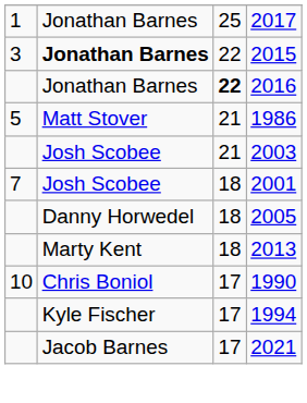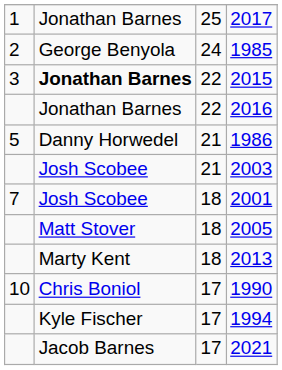 <table class="wikitable">
 <tr>
 </tr>
 <tr>
 <td>1</td>
 <td>Jonathan Barnes</td>
 <td>25</td>
 <td><a href='#'>2017</a></td>
 </tr>
 <tr>
+<td>2</td>
+<td>George Benyola</td>
+<td>24</td>
+<td><a href='#'>1985</a></td>
+</tr>
+<tr>
 <td>3</td>
 <td><strong>Jonathan Barnes</strong></td>
 <td>22</td>
 <td><a href='#'>2015</a></td>
 </tr>
 <tr>
 <td></td>
 <td>Jonathan Barnes</td>
-<td><strong>22</strong></td>
+<td>22</td>
 <td><a href='#'>2016</a></td>
 </tr>
 <tr>
 <td>5</td>
-<td><a href='#'>Matt Stover</a></td>
+<td>Danny Horwedel</td>
 <td>21</td>
 <td><a href='#'>1986</a></td>
 </tr>
 <tr>
 <td></td>
 <td><a href='#'>Josh Scobee</a></td>
 <td>21</td>
 <td><a href='#'>2003</a></td>
 </tr>
 <tr>
 <td>7</td>
 <td><a href='#'>Josh Scobee</a></td>
 <td>18</td>
 <td><a href='#'>2001</a></td>
 </tr>
 <tr>
 <td></td>
-<td>Danny Horwedel</td>
+<td><a href='#'>Matt Stover</a></td>
 <td>18</td>
 <td><a href='#'>2005</a></td>
 </tr>
 <tr>
 <td></td>
 <td>Marty Kent</td>
 <td>18</td>
 <td><a href='#'>2013</a></td>
 </tr>
 <tr>
 <td>10</td>
 <td><a href='#'>Chris Boniol</a></td>
 <td>17</td>
 <td><a href='#'>1990</a></td>
 </tr>
 <tr>
 <td></td>
 <td>Kyle Fischer</td>
 <td>17</td>
 <td><a href='#'>1994</a></td>
 </tr>
 <tr>
 <td></td>
 <td>Jacob Barnes</td>
 <td>17</td>
 <td><a href='#'>2021</a></td>
 </tr>
 </table>
